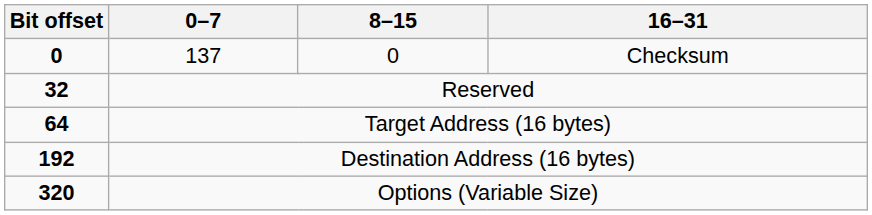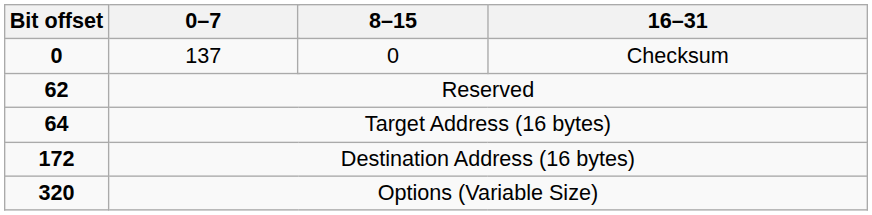 <table class="wikitable" style="text-align:center">
 <tr>
 <th>Bit offset</th>
 <th colspan="8" width="22%">0–7</th>
 <th colspan="8" width="22%">8–15</th>
 <th colspan="16" width="44%">16–31</th>
 </tr>
 <tr>
 <td><strong>0</strong></td>
 <td colspan="8">137</td>
 <td colspan="8">0</td>
 <td colspan="16">Checksum</td>
 </tr>
 <tr>
-<td><strong>32</strong></td>
+<td><strong>62</strong></td>
 <td colspan="32">Reserved</td>
 </tr>
 <tr>
 <td><strong>64</strong></td>
 <td colspan="32">Target Address  (16 bytes)</td>
 </tr>
 <tr>
-<td><strong>192</strong></td>
+<td><strong>172</strong></td>
 <td colspan="32">Destination Address  (16 bytes)</td>
 </tr>
 <tr>
 <td><strong>320</strong></td>
 <td colspan="32">Options (Variable Size)</td>
 </tr>
 </table>
